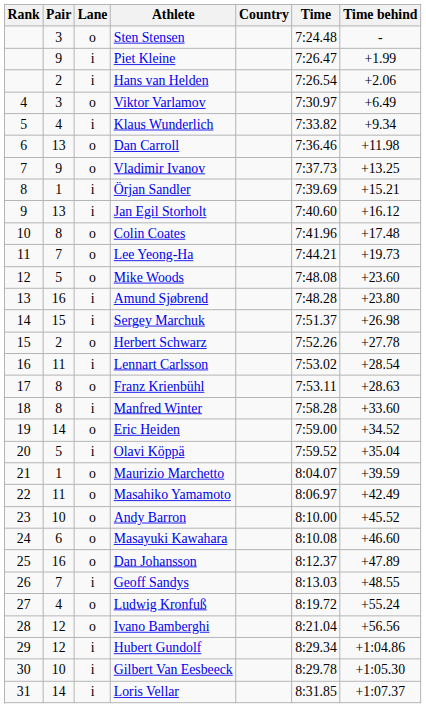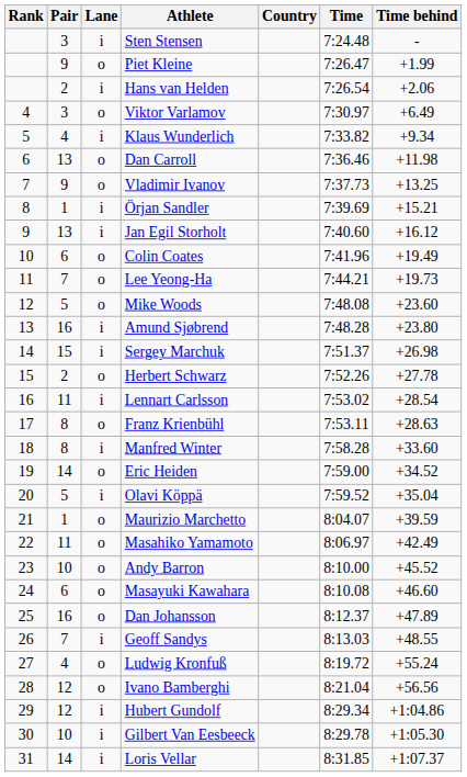 <table class="wikitable sortable" style="text-align:center">
 <tr>
 <th>Rank</th>
 <th>Pair</th>
 <th>Lane</th>
 <th>Athlete</th>
 <th>Country</th>
 <th>Time</th>
 <th>Time behind</th>
 </tr>
 <tr>
 <td></td>
 <td>3</td>
-<td>o</td>
+<td>i</td>
 <td align=left><a href='#'>Sten Stensen</a></td>
 <td align=left></td>
 <td>7:24.48</td>
 <td>-</td>
 </tr>
 <tr>
 <td></td>
 <td>9</td>
-<td>i</td>
+<td>o</td>
 <td align=left><a href='#'>Piet Kleine</a></td>
 <td align=left></td>
 <td>7:26.47</td>
 <td>+1.99</td>
 </tr>
 <tr>
 <td></td>
 <td>2</td>
 <td>i</td>
 <td align=left><a href='#'>Hans van Helden</a></td>
 <td align=left></td>
 <td>7:26.54</td>
 <td>+2.06</td>
 </tr>
 <tr>
 <td>4</td>
 <td>3</td>
 <td>o</td>
 <td align=left><a href='#'>Viktor Varlamov</a></td>
 <td align=left></td>
 <td>7:30.97</td>
 <td>+6.49</td>
 </tr>
 <tr>
 <td>5</td>
 <td>4</td>
 <td>i</td>
 <td align=left><a href='#'>Klaus Wunderlich</a></td>
 <td align=left></td>
 <td>7:33.82</td>
 <td>+9.34</td>
 </tr>
 <tr>
 <td>6</td>
 <td>13</td>
 <td>o</td>
 <td align=left><a href='#'>Dan Carroll</a></td>
 <td align=left></td>
 <td>7:36.46</td>
 <td>+11.98</td>
 </tr>
 <tr>
 <td>7</td>
 <td>9</td>
 <td>o</td>
 <td align=left><a href='#'>Vladimir Ivanov</a></td>
 <td align=left></td>
 <td>7:37.73</td>
 <td>+13.25</td>
 </tr>
 <tr>
 <td>8</td>
 <td>1</td>
 <td>i</td>
 <td align=left><a href='#'>Örjan Sandler</a></td>
 <td align=left></td>
 <td>7:39.69</td>
 <td>+15.21</td>
 </tr>
 <tr>
 <td>9</td>
 <td>13</td>
 <td>i</td>
 <td align=left><a href='#'>Jan Egil Storholt</a></td>
 <td align=left></td>
 <td>7:40.60</td>
 <td>+16.12</td>
 </tr>
 <tr>
 <td>10</td>
-<td>8</td>
+<td>6</td>
 <td>o</td>
 <td align=left><a href='#'>Colin Coates</a></td>
 <td align=left></td>
 <td>7:41.96</td>
-<td>+17.48</td>
+<td>+19.49</td>
 </tr>
 <tr>
 <td>11</td>
 <td>7</td>
 <td>o</td>
 <td align=left><a href='#'>Lee Yeong-Ha</a></td>
 <td align=left></td>
 <td>7:44.21</td>
 <td>+19.73</td>
 </tr>
 <tr>
 <td>12</td>
 <td>5</td>
 <td>o</td>
 <td align=left><a href='#'>Mike Woods</a></td>
 <td align=left></td>
 <td>7:48.08</td>
 <td>+23.60</td>
 </tr>
 <tr>
 <td>13</td>
 <td>16</td>
 <td>i</td>
 <td align=left><a href='#'>Amund Sjøbrend</a></td>
 <td align=left></td>
 <td>7:48.28</td>
 <td>+23.80</td>
 </tr>
 <tr>
 <td>14</td>
 <td>15</td>
 <td>i</td>
 <td align=left><a href='#'>Sergey Marchuk</a></td>
 <td align=left></td>
 <td>7:51.37</td>
 <td>+26.98</td>
 </tr>
 <tr>
 <td>15</td>
 <td>2</td>
 <td>o</td>
 <td align=left><a href='#'>Herbert Schwarz</a></td>
 <td align=left></td>
 <td>7:52.26</td>
 <td>+27.78</td>
 </tr>
 <tr>
 <td>16</td>
 <td>11</td>
 <td>i</td>
 <td align=left><a href='#'>Lennart Carlsson</a></td>
 <td align=left></td>
 <td>7:53.02</td>
 <td>+28.54</td>
 </tr>
 <tr>
 <td>17</td>
 <td>8</td>
 <td>o</td>
 <td align=left><a href='#'>Franz Krienbühl</a></td>
 <td align=left></td>
 <td>7:53.11</td>
 <td>+28.63</td>
 </tr>
 <tr>
 <td>18</td>
 <td>8</td>
 <td>i</td>
 <td align=left><a href='#'>Manfred Winter</a></td>
 <td align=left></td>
 <td>7:58.28</td>
 <td>+33.60</td>
 </tr>
 <tr>
 <td>19</td>
 <td>14</td>
 <td>o</td>
 <td align=left><a href='#'>Eric Heiden</a></td>
 <td align=left></td>
 <td>7:59.00</td>
 <td>+34.52</td>
 </tr>
 <tr>
 <td>20</td>
 <td>5</td>
 <td>i</td>
 <td align=left><a href='#'>Olavi Köppä</a></td>
 <td align=left></td>
 <td>7:59.52</td>
 <td>+35.04</td>
 </tr>
 <tr>
 <td>21</td>
 <td>1</td>
 <td>o</td>
 <td align=left><a href='#'>Maurizio Marchetto</a></td>
 <td align=left></td>
 <td>8:04.07</td>
 <td>+39.59</td>
 </tr>
 <tr>
 <td>22</td>
 <td>11</td>
 <td>o</td>
 <td align=left><a href='#'>Masahiko Yamamoto</a></td>
 <td align=left></td>
 <td>8:06.97</td>
 <td>+42.49</td>
 </tr>
 <tr>
 <td>23</td>
 <td>10</td>
 <td>o</td>
 <td align=left><a href='#'>Andy Barron</a></td>
 <td align=left></td>
 <td>8:10.00</td>
 <td>+45.52</td>
 </tr>
 <tr>
 <td>24</td>
 <td>6</td>
 <td>o</td>
 <td align=left><a href='#'>Masayuki Kawahara</a></td>
 <td align=left></td>
 <td>8:10.08</td>
 <td>+46.60</td>
 </tr>
 <tr>
 <td>25</td>
 <td>16</td>
 <td>o</td>
 <td align=left><a href='#'>Dan Johansson</a></td>
 <td align=left></td>
 <td>8:12.37</td>
 <td>+47.89</td>
 </tr>
 <tr>
 <td>26</td>
 <td>7</td>
 <td>i</td>
 <td align=left><a href='#'>Geoff Sandys</a></td>
 <td align=left></td>
 <td>8:13.03</td>
 <td>+48.55</td>
 </tr>
 <tr>
 <td>27</td>
 <td>4</td>
 <td>o</td>
 <td align=left><a href='#'>Ludwig Kronfuß</a></td>
 <td align=left></td>
 <td>8:19.72</td>
 <td>+55.24</td>
 </tr>
 <tr>
 <td>28</td>
 <td>12</td>
 <td>o</td>
 <td align=left><a href='#'>Ivano Bamberghi</a></td>
 <td align=left></td>
 <td>8:21.04</td>
 <td>+56.56</td>
 </tr>
 <tr>
 <td>29</td>
 <td>12</td>
 <td>i</td>
 <td align=left><a href='#'>Hubert Gundolf</a></td>
 <td align=left></td>
 <td>8:29.34</td>
 <td>+1:04.86</td>
 </tr>
 <tr>
 <td>30</td>
 <td>10</td>
 <td>i</td>
 <td align=left><a href='#'>Gilbert Van Eesbeeck</a></td>
 <td align=left></td>
 <td>8:29.78</td>
 <td>+1:05.30</td>
 </tr>
 <tr>
 <td>31</td>
 <td>14</td>
 <td>i</td>
 <td align=left><a href='#'>Loris Vellar</a></td>
 <td align=left></td>
 <td>8:31.85</td>
 <td>+1:07.37</td>
 </tr>
 </table>
